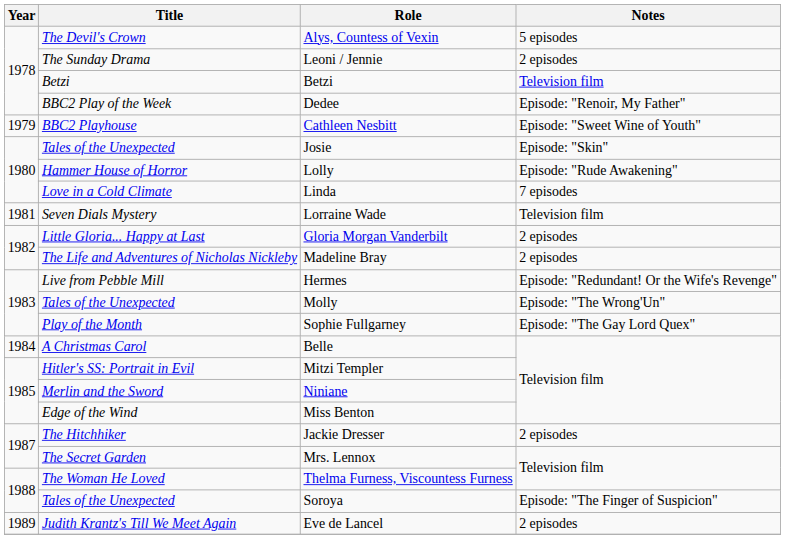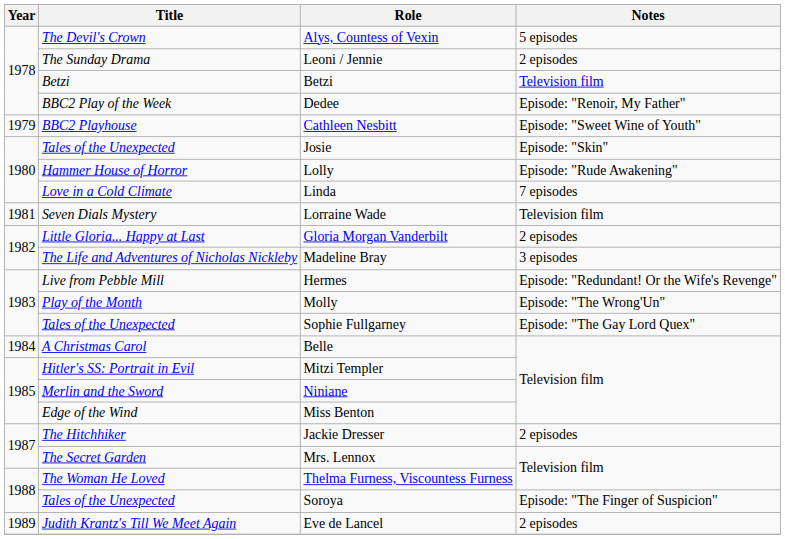 <table class="wikitable unsortable">
 <tr>
 <th>Year</th>
 <th>Title</th>
 <th>Role</th>
 <th>Notes</th>
 </tr>
 <tr>
 <td rowspan="4">1978</td>
 <td><em><a href='#'>The Devil's Crown</a></em></td>
 <td><a href='#'>Alys, Countess of Vexin</a></td>
 <td>5 episodes</td>
 </tr>
 <tr>
 <td><em>The Sunday Drama</em></td>
 <td>Leoni / Jennie</td>
 <td>2 episodes</td>
 </tr>
 <tr>
 <td><em>Betzi</em></td>
 <td>Betzi</td>
 <td><a href='#'>Television film</a></td>
 </tr>
 <tr>
 <td><em>BBC2 Play of the Week</em></td>
 <td>Dedee</td>
 <td>Episode: "Renoir, My Father"</td>
 </tr>
 <tr>
 <td>1979</td>
 <td><em><a href='#'>BBC2 Playhouse</a></em></td>
 <td><a href='#'>Cathleen Nesbitt</a></td>
 <td>Episode: "Sweet Wine of Youth"</td>
 </tr>
 <tr>
 <td rowspan="3">1980</td>
 <td><em><a href='#'>Tales of the Unexpected</a></em></td>
 <td>Josie</td>
 <td>Episode: "Skin"</td>
 </tr>
 <tr>
 <td><em><a href='#'>Hammer House of Horror</a></em></td>
 <td>Lolly</td>
 <td>Episode: "Rude Awakening"</td>
 </tr>
 <tr>
 <td><em><a href='#'>Love in a Cold Climate</a></em></td>
 <td>Linda</td>
 <td>7 episodes</td>
 </tr>
 <tr>
 <td>1981</td>
 <td><em>Seven Dials Mystery</em></td>
 <td>Lorraine Wade</td>
 <td>Television film</td>
 </tr>
 <tr>
 <td rowspan="2">1982</td>
 <td><em><a href='#'>Little Gloria... Happy at Last</a></em></td>
 <td><a href='#'>Gloria Morgan Vanderbilt</a></td>
 <td>2 episodes</td>
 </tr>
 <tr>
 <td><em><a href='#'>The Life and Adventures of Nicholas Nickleby</a></em></td>
 <td>Madeline Bray</td>
-<td>2 episodes</td>
+<td>3 episodes</td>
 </tr>
 <tr>
 <td rowspan="3">1983</td>
 <td><em>Live from Pebble Mill</em></td>
 <td>Hermes</td>
 <td>Episode: "Redundant! Or the Wife's Revenge"</td>
 </tr>
 <tr>
-<td><em><a href='#'>Tales of the Unexpected</a></em></td>
+<td><em><a href='#'>Play of the Month</a></em></td>
 <td>Molly</td>
 <td>Episode: "The Wrong'Un"</td>
 </tr>
 <tr>
-<td><em><a href='#'>Play of the Month</a></em></td>
+<td><em><a href='#'>Tales of the Unexpected</a></em></td>
 <td>Sophie Fullgarney</td>
 <td>Episode: "The Gay Lord Quex"</td>
 </tr>
 <tr>
 <td>1984</td>
 <td><em><a href='#'>A Christmas Carol</a></em></td>
 <td>Belle</td>
 <td rowspan="4">Television film</td>
 </tr>
 <tr>
 <td rowspan="3">1985</td>
 <td><em><a href='#'>Hitler's SS: Portrait in Evil</a></em></td>
 <td>Mitzi Templer</td>
 </tr>
 <tr>
 <td><em><a href='#'>Merlin and the Sword</a></em></td>
 <td><a href='#'>Niniane</a></td>
 </tr>
 <tr>
 <td><em>Edge of the Wind</em></td>
 <td>Miss Benton</td>
 </tr>
 <tr>
 <td rowspan="2">1987</td>
 <td><em><a href='#'>The Hitchhiker</a></em></td>
 <td>Jackie Dresser</td>
 <td>2 episodes</td>
 </tr>
 <tr>
 <td><em><a href='#'>The Secret Garden</a></em></td>
 <td>Mrs. Lennox</td>
 <td rowspan="2">Television film</td>
 </tr>
 <tr>
 <td rowspan="2">1988</td>
 <td><em><a href='#'>The Woman He Loved</a></em></td>
 <td><a href='#'>Thelma Furness, Viscountess Furness</a></td>
 </tr>
 <tr>
 <td><em><a href='#'>Tales of the Unexpected</a></em></td>
 <td>Soroya</td>
 <td>Episode: "The Finger of Suspicion"</td>
 </tr>
 <tr>
 <td>1989</td>
 <td><em><a href='#'>Judith Krantz's Till We Meet Again</a></em></td>
 <td>Eve de Lancel</td>
 <td>2 episodes</td>
 </tr>
 <tr>
 </tr>
 </table>
